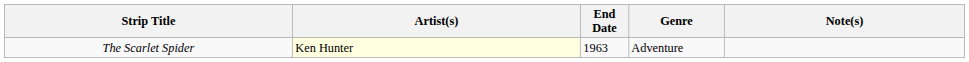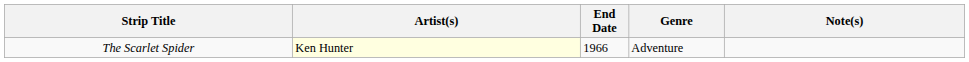 <table class="wikitable sortable">
 <tr>
 <th width=30%>Strip Title</th>
 <th width=30%>Artist(s)</th>
 <th width=5%>End Date</th>
 <th width=10%>Genre</th>
 <th width=25%>Note(s)</th>
 </tr>
 <tr>
 <td align=center><em>The Scarlet Spider</em></td>
 <td style="background: lightyellow;">Ken Hunter</td>
-<td>1963</td>
+<td>1966</td>
 <td>Adventure</td>
 <td></td>
 </tr>
 </table>
